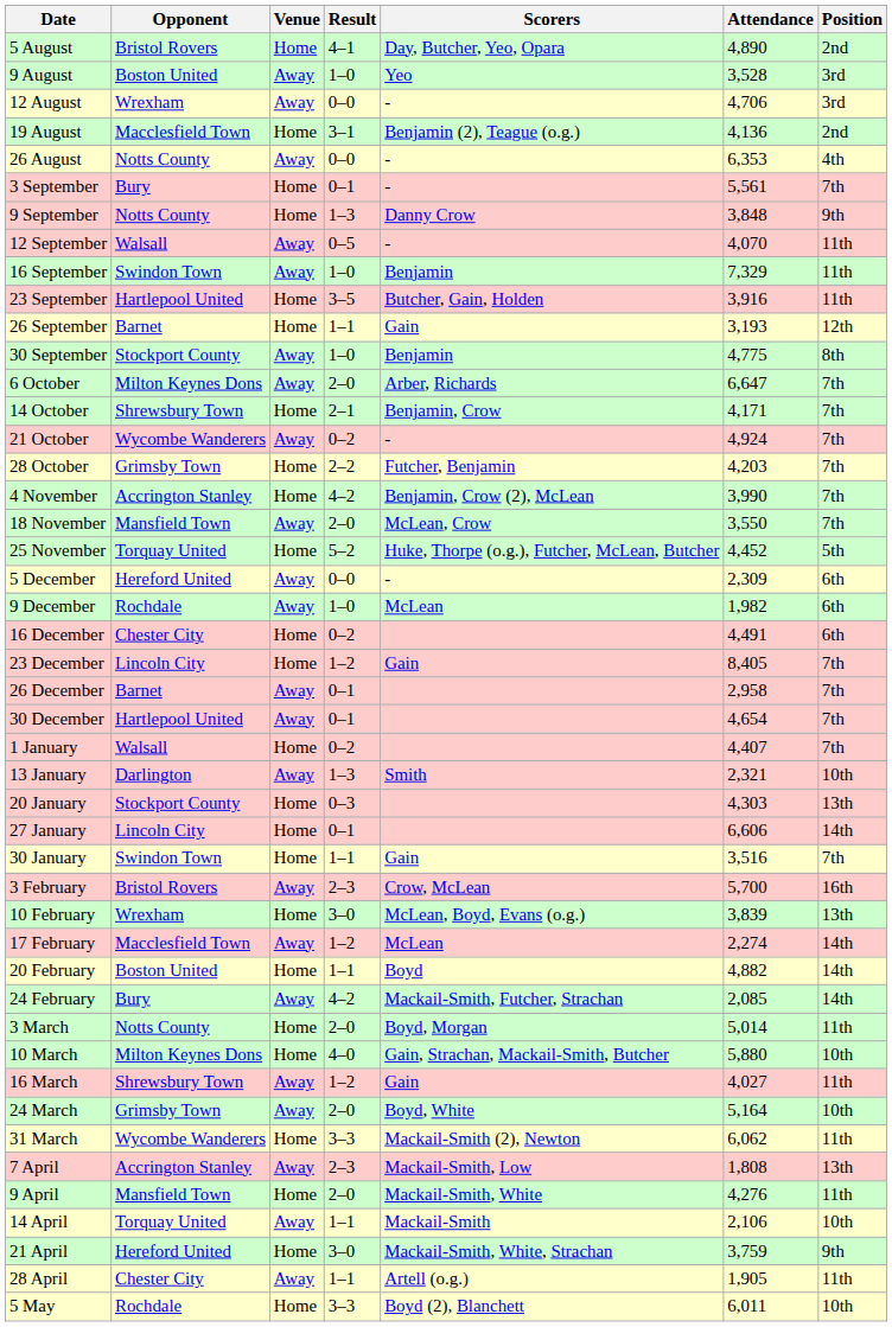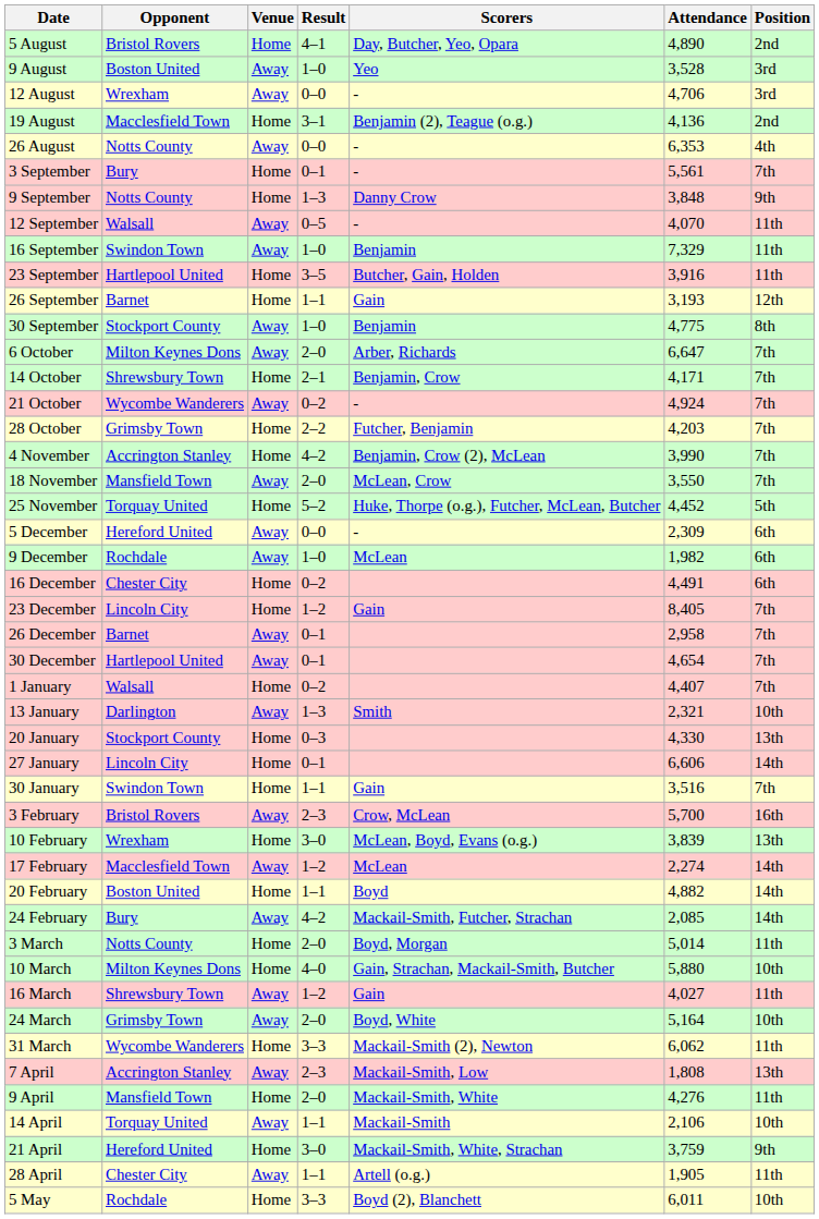 <table class="wikitable">
 <tr>
 <th>Date</th>
 <th>Opponent</th>
 <th>Venue</th>
 <th>Result</th>
 <th>Scorers</th>
 <th>Attendance</th>
 <th>Position</th>
 </tr>
 <tr style="background:#cfc;">
 <td>5 August</td>
 <td><a href='#'>Bristol Rovers</a></td>
 <td><a href='#'>Home</a></td>
 <td>4–1</td>
 <td><a href='#'>Day</a>, <a href='#'>Butcher</a>, <a href='#'>Yeo</a>, <a href='#'>Opara</a></td>
 <td>4,890</td>
 <td>2nd</td>
 </tr>
 <tr style="background:#cfc;">
 <td>9 August</td>
 <td><a href='#'>Boston United</a></td>
 <td><a href='#'>Away</a></td>
 <td>1–0</td>
 <td><a href='#'>Yeo</a></td>
 <td>3,528</td>
 <td>3rd</td>
 </tr>
 <tr style="background:#ffc;">
 <td>12 August</td>
 <td><a href='#'>Wrexham</a></td>
 <td><a href='#'>Away</a></td>
 <td>0–0</td>
 <td>-</td>
 <td>4,706</td>
 <td>3rd</td>
 </tr>
 <tr style="background:#cfc;">
 <td>19 August</td>
 <td><a href='#'>Macclesfield Town</a></td>
 <td>Home</td>
 <td>3–1</td>
 <td><a href='#'>Benjamin</a> (2), <a href='#'>Teague</a> (o.g.)</td>
 <td>4,136</td>
 <td>2nd</td>
 </tr>
 <tr style="background:#ffc;">
 <td>26 August</td>
 <td><a href='#'>Notts County</a></td>
 <td><a href='#'>Away</a></td>
 <td>0–0</td>
 <td>-</td>
 <td>6,353</td>
 <td>4th</td>
 </tr>
 <tr style="background:#fcc;">
 <td>3 September</td>
 <td><a href='#'>Bury</a></td>
 <td>Home</td>
 <td>0–1</td>
 <td>-</td>
 <td>5,561</td>
 <td>7th</td>
 </tr>
 <tr style="background:#fcc;">
 <td>9 September</td>
 <td><a href='#'>Notts County</a></td>
 <td>Home</td>
 <td>1–3</td>
 <td><a href='#'>Danny Crow</a></td>
 <td>3,848</td>
 <td>9th</td>
 </tr>
 <tr style="background:#fcc;">
 <td>12 September</td>
 <td><a href='#'>Walsall</a></td>
 <td><a href='#'>Away</a></td>
 <td>0–5</td>
 <td>-</td>
 <td>4,070</td>
 <td>11th</td>
 </tr>
 <tr style="background:#cfc;">
 <td>16 September</td>
 <td><a href='#'>Swindon Town</a></td>
 <td><a href='#'>Away</a></td>
 <td>1–0</td>
 <td><a href='#'>Benjamin</a></td>
 <td>7,329</td>
 <td>11th</td>
 </tr>
 <tr style="background:#fcc;">
 <td>23 September</td>
 <td><a href='#'>Hartlepool United</a></td>
 <td>Home</td>
 <td>3–5</td>
 <td><a href='#'>Butcher</a>, <a href='#'>Gain</a>, <a href='#'>Holden</a></td>
 <td>3,916</td>
 <td>11th</td>
 </tr>
 <tr style="background:#ffc;">
 <td>26 September</td>
 <td><a href='#'>Barnet</a></td>
 <td>Home</td>
 <td>1–1</td>
 <td><a href='#'>Gain</a></td>
 <td>3,193</td>
 <td>12th</td>
 </tr>
 <tr style="background:#cfc;">
 <td>30 September</td>
 <td><a href='#'>Stockport County</a></td>
 <td><a href='#'>Away</a></td>
 <td>1–0</td>
 <td><a href='#'>Benjamin</a></td>
 <td>4,775</td>
 <td>8th</td>
 </tr>
 <tr style="background:#cfc;">
 <td>6 October</td>
 <td><a href='#'>Milton Keynes Dons</a></td>
 <td><a href='#'>Away</a></td>
 <td>2–0</td>
 <td><a href='#'>Arber</a>, <a href='#'>Richards</a></td>
 <td>6,647</td>
 <td>7th</td>
 </tr>
 <tr style="background:#cfc;">
 <td>14 October</td>
 <td><a href='#'>Shrewsbury Town</a></td>
 <td>Home</td>
 <td>2–1</td>
 <td><a href='#'>Benjamin</a>, <a href='#'>Crow</a></td>
 <td>4,171</td>
 <td>7th</td>
 </tr>
 <tr style="background:#fcc;">
 <td>21 October</td>
 <td><a href='#'>Wycombe Wanderers</a></td>
 <td><a href='#'>Away</a></td>
 <td>0–2</td>
 <td>-</td>
 <td>4,924</td>
 <td>7th</td>
 </tr>
 <tr style="background:#ffc;">
 <td>28 October</td>
 <td><a href='#'>Grimsby Town</a></td>
 <td>Home</td>
 <td>2–2</td>
 <td><a href='#'>Futcher</a>, <a href='#'>Benjamin</a></td>
 <td>4,203</td>
 <td>7th</td>
 </tr>
 <tr style="background:#cfc;">
 <td>4 November</td>
 <td><a href='#'>Accrington Stanley</a></td>
 <td>Home</td>
 <td>4–2</td>
 <td><a href='#'>Benjamin</a>, <a href='#'>Crow</a> (2), <a href='#'>McLean</a></td>
 <td>3,990</td>
 <td>7th</td>
 </tr>
 <tr style="background:#cfc;">
 <td>18 November</td>
 <td><a href='#'>Mansfield Town</a></td>
 <td><a href='#'>Away</a></td>
 <td>2–0</td>
 <td><a href='#'>McLean</a>, <a href='#'>Crow</a></td>
 <td>3,550</td>
 <td>7th</td>
 </tr>
 <tr style="background:#cfc;">
 <td>25 November</td>
 <td><a href='#'>Torquay United</a></td>
 <td>Home</td>
 <td>5–2</td>
 <td><a href='#'>Huke</a>, <a href='#'>Thorpe</a> (o.g.), <a href='#'>Futcher</a>, <a href='#'>McLean</a>, <a href='#'>Butcher</a></td>
 <td>4,452</td>
 <td>5th</td>
 </tr>
 <tr style="background:#ffc;">
 <td>5 December</td>
 <td><a href='#'>Hereford United</a></td>
 <td><a href='#'>Away</a></td>
 <td>0–0</td>
 <td>-</td>
 <td>2,309</td>
 <td>6th</td>
 </tr>
 <tr style="background:#cfc;">
 <td>9 December</td>
 <td><a href='#'>Rochdale</a></td>
 <td><a href='#'>Away</a></td>
 <td>1–0</td>
 <td><a href='#'>McLean</a></td>
 <td>1,982</td>
 <td>6th</td>
 </tr>
 <tr style="background:#fcc;">
 <td>16 December</td>
 <td><a href='#'>Chester City</a></td>
 <td>Home</td>
 <td>0–2</td>
 <td></td>
 <td>4,491</td>
 <td>6th</td>
 </tr>
 <tr style="background:#fcc;">
 <td>23 December</td>
 <td><a href='#'>Lincoln City</a></td>
 <td>Home</td>
 <td>1–2</td>
 <td><a href='#'>Gain</a></td>
 <td>8,405</td>
 <td>7th</td>
 </tr>
 <tr style="background:#fcc;">
 <td>26 December</td>
 <td><a href='#'>Barnet</a></td>
 <td><a href='#'>Away</a></td>
 <td>0–1</td>
 <td></td>
 <td>2,958</td>
 <td>7th</td>
 </tr>
 <tr style="background:#fcc;">
 <td>30 December</td>
 <td><a href='#'>Hartlepool United</a></td>
 <td><a href='#'>Away</a></td>
 <td>0–1</td>
 <td></td>
 <td>4,654</td>
 <td>7th</td>
 </tr>
 <tr style="background:#fcc;">
 <td>1 January</td>
 <td><a href='#'>Walsall</a></td>
 <td>Home</td>
 <td>0–2</td>
 <td></td>
 <td>4,407</td>
 <td>7th</td>
 </tr>
 <tr style="background:#fcc;">
 <td>13 January</td>
 <td><a href='#'>Darlington</a></td>
 <td><a href='#'>Away</a></td>
 <td>1–3</td>
 <td><a href='#'>Smith</a></td>
 <td>2,321</td>
 <td>10th</td>
 </tr>
 <tr style="background:#fcc;">
 <td>20 January</td>
 <td><a href='#'>Stockport County</a></td>
 <td>Home</td>
 <td>0–3</td>
 <td></td>
-<td>4,303</td>
+<td>4,330</td>
 <td>13th</td>
 </tr>
 <tr style="background:#fcc;">
 <td>27 January</td>
 <td><a href='#'>Lincoln City</a></td>
 <td>Home</td>
 <td>0–1</td>
 <td></td>
 <td>6,606</td>
 <td>14th</td>
 </tr>
 <tr style="background:#ffc;">
 <td>30 January</td>
 <td><a href='#'>Swindon Town</a></td>
 <td>Home</td>
 <td>1–1</td>
 <td><a href='#'>Gain</a></td>
 <td>3,516</td>
 <td>7th</td>
 </tr>
 <tr style="background:#fcc;">
 <td>3 February</td>
 <td><a href='#'>Bristol Rovers</a></td>
 <td><a href='#'>Away</a></td>
 <td>2–3</td>
 <td><a href='#'>Crow</a>, <a href='#'>McLean</a></td>
 <td>5,700</td>
 <td>16th</td>
 </tr>
 <tr style="background:#cfc;">
 <td>10 February</td>
 <td><a href='#'>Wrexham</a></td>
 <td>Home</td>
 <td>3–0</td>
 <td><a href='#'>McLean</a>, <a href='#'>Boyd</a>, <a href='#'>Evans</a> (o.g.)</td>
 <td>3,839</td>
 <td>13th</td>
 </tr>
 <tr style="background:#fcc;">
 <td>17 February</td>
 <td><a href='#'>Macclesfield Town</a></td>
 <td><a href='#'>Away</a></td>
 <td>1–2</td>
 <td><a href='#'>McLean</a></td>
 <td>2,274</td>
 <td>14th</td>
 </tr>
 <tr style="background:#ffc;">
 <td>20 February</td>
 <td><a href='#'>Boston United</a></td>
 <td>Home</td>
 <td>1–1</td>
 <td><a href='#'>Boyd</a></td>
 <td>4,882</td>
 <td>14th</td>
 </tr>
 <tr style="background:#cfc;">
 <td>24 February</td>
 <td><a href='#'>Bury</a></td>
 <td><a href='#'>Away</a></td>
 <td>4–2</td>
 <td><a href='#'>Mackail-Smith</a>, <a href='#'>Futcher</a>, <a href='#'>Strachan</a></td>
 <td>2,085</td>
 <td>14th</td>
 </tr>
 <tr style="background:#cfc;">
 <td>3 March</td>
 <td><a href='#'>Notts County</a></td>
 <td>Home</td>
 <td>2–0</td>
 <td><a href='#'>Boyd</a>, <a href='#'>Morgan</a></td>
 <td>5,014</td>
 <td>11th</td>
 </tr>
 <tr style="background:#cfc;">
 <td>10 March</td>
 <td><a href='#'>Milton Keynes Dons</a></td>
 <td>Home</td>
 <td>4–0</td>
 <td><a href='#'>Gain</a>, <a href='#'>Strachan</a>, <a href='#'>Mackail-Smith</a>, <a href='#'>Butcher</a></td>
 <td>5,880</td>
 <td>10th</td>
 </tr>
 <tr style="background:#fcc;">
 <td>16 March</td>
 <td><a href='#'>Shrewsbury Town</a></td>
 <td><a href='#'>Away</a></td>
 <td>1–2</td>
 <td><a href='#'>Gain</a></td>
 <td>4,027</td>
 <td>11th</td>
 </tr>
 <tr style="background:#cfc;">
 <td>24 March</td>
 <td><a href='#'>Grimsby Town</a></td>
 <td><a href='#'>Away</a></td>
 <td>2–0</td>
 <td><a href='#'>Boyd</a>, <a href='#'>White</a></td>
 <td>5,164</td>
 <td>10th</td>
 </tr>
 <tr style="background:#ffc;">
 <td>31 March</td>
 <td><a href='#'>Wycombe Wanderers</a></td>
 <td>Home</td>
 <td>3–3</td>
 <td><a href='#'>Mackail-Smith</a> (2), <a href='#'>Newton</a></td>
 <td>6,062</td>
 <td>11th</td>
 </tr>
 <tr style="background:#fcc;">
 <td>7 April</td>
 <td><a href='#'>Accrington Stanley</a></td>
 <td><a href='#'>Away</a></td>
 <td>2–3</td>
 <td><a href='#'>Mackail-Smith</a>, <a href='#'>Low</a></td>
 <td>1,808</td>
 <td>13th</td>
 </tr>
 <tr style="background:#cfc;">
 <td>9 April</td>
 <td><a href='#'>Mansfield Town</a></td>
 <td>Home</td>
 <td>2–0</td>
 <td><a href='#'>Mackail-Smith</a>, <a href='#'>White</a></td>
 <td>4,276</td>
 <td>11th</td>
 </tr>
 <tr style="background:#ffc;">
 <td>14 April</td>
 <td><a href='#'>Torquay United</a></td>
 <td><a href='#'>Away</a></td>
 <td>1–1</td>
 <td><a href='#'>Mackail-Smith</a></td>
 <td>2,106</td>
 <td>10th</td>
 </tr>
 <tr style="background:#cfc;">
 <td>21 April</td>
 <td><a href='#'>Hereford United</a></td>
 <td>Home</td>
 <td>3–0</td>
 <td><a href='#'>Mackail-Smith</a>, <a href='#'>White</a>, <a href='#'>Strachan</a></td>
 <td>3,759</td>
 <td>9th</td>
 </tr>
 <tr style="background:#ffc;">
 <td>28 April</td>
 <td><a href='#'>Chester City</a></td>
 <td><a href='#'>Away</a></td>
 <td>1–1</td>
 <td><a href='#'>Artell</a> (o.g.)</td>
 <td>1,905</td>
 <td>11th</td>
 </tr>
 <tr style="background:#ffc;">
 <td>5 May</td>
 <td><a href='#'>Rochdale</a></td>
 <td>Home</td>
 <td>3–3</td>
 <td><a href='#'>Boyd</a> (2), <a href='#'>Blanchett</a></td>
 <td>6,011</td>
 <td>10th</td>
 </tr>
 </table>
